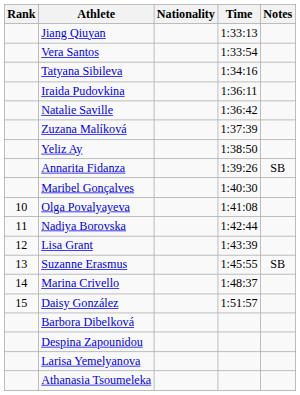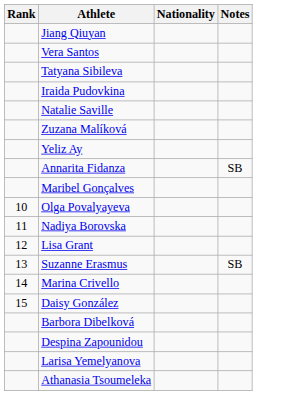 <table class="wikitable sortable" style="text-align:center">
 <tr>
 <th>Rank</th>
 <th>Athlete</th>
 <th>Nationality</th>
-<th>Time</th>
 <th>Notes</th>
 </tr>
 <tr>
 <td></td>
 <td align="left"><a href='#'>Jiang Qiuyan</a></td>
 <td align=left></td>
-<td>1:33:13</td>
 <td></td>
 </tr>
 <tr>
 <td></td>
 <td align="left"><a href='#'>Vera Santos</a></td>
 <td align=left></td>
-<td>1:33:54</td>
 <td></td>
 </tr>
 <tr>
 <td></td>
 <td align="left"><a href='#'>Tatyana Sibileva</a></td>
 <td align=left></td>
-<td>1:34:16</td>
 <td></td>
 </tr>
 <tr>
 <td></td>
 <td align="left"><a href='#'>Iraida Pudovkina</a></td>
 <td align=left></td>
-<td>1:36:11</td>
 <td></td>
 </tr>
 <tr>
 <td></td>
 <td align="left"><a href='#'>Natalie Saville</a></td>
 <td align=left></td>
-<td>1:36:42</td>
 <td></td>
 </tr>
 <tr>
 <td></td>
 <td align="left"><a href='#'>Zuzana Malíková</a></td>
 <td align=left></td>
-<td>1:37:39</td>
 <td></td>
 </tr>
 <tr>
 <td></td>
 <td align="left"><a href='#'>Yeliz Ay</a></td>
 <td align=left></td>
-<td>1:38:50</td>
 <td></td>
 </tr>
 <tr>
 <td></td>
 <td align="left"><a href='#'>Annarita Fidanza</a></td>
 <td align=left></td>
-<td>1:39:26</td>
 <td>SB</td>
 </tr>
 <tr>
 <td></td>
 <td align="left"><a href='#'>Maribel Gonçalves</a></td>
 <td align=left></td>
-<td>1:40:30</td>
 <td></td>
 </tr>
 <tr>
 <td>10</td>
 <td align="left"><a href='#'>Olga Povalyayeva</a></td>
 <td align=left></td>
-<td>1:41:08</td>
 <td></td>
 </tr>
 <tr>
 <td>11</td>
 <td align="left"><a href='#'>Nadiya Borovska</a></td>
 <td align=left></td>
-<td>1:42:44</td>
 <td></td>
 </tr>
 <tr>
 <td>12</td>
 <td align="left"><a href='#'>Lisa Grant</a></td>
 <td align=left></td>
-<td>1:43:39</td>
 <td></td>
 </tr>
 <tr>
 <td>13</td>
 <td align="left"><a href='#'>Suzanne Erasmus</a></td>
 <td align=left></td>
-<td>1:45:55</td>
 <td>SB</td>
 </tr>
 <tr>
 <td>14</td>
 <td align="left"><a href='#'>Marina Crivello</a></td>
 <td align=left></td>
-<td>1:48:37</td>
 <td></td>
 </tr>
 <tr>
 <td>15</td>
 <td align="left"><a href='#'>Daisy González</a></td>
 <td align=left></td>
-<td>1:51:57</td>
 <td></td>
 </tr>
 <tr>
 <td></td>
 <td align="left"><a href='#'>Barbora Dibelková</a></td>
 <td align=left></td>
 <td></td>
-<td></td>
 </tr>
 <tr>
 <td></td>
 <td align="left"><a href='#'>Despina Zapounidou</a></td>
 <td align=left></td>
-<td></td>
 <td></td>
 </tr>
 <tr>
 <td></td>
 <td align="left"><a href='#'>Larisa Yemelyanova</a></td>
 <td align=left></td>
 <td></td>
-<td></td>
 </tr>
 <tr>
 <td></td>
 <td align="left"><a href='#'>Athanasia Tsoumeleka</a></td>
 <td align=left></td>
 <td></td>
-<td></td>
 </tr>
 </table>
